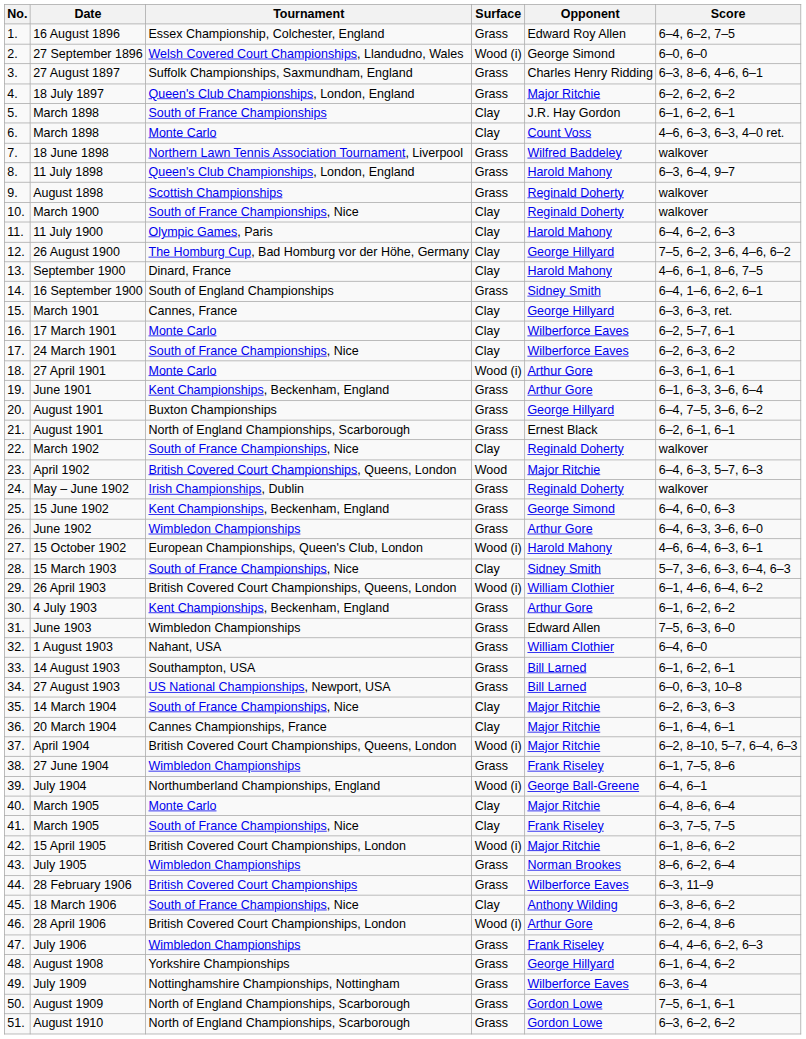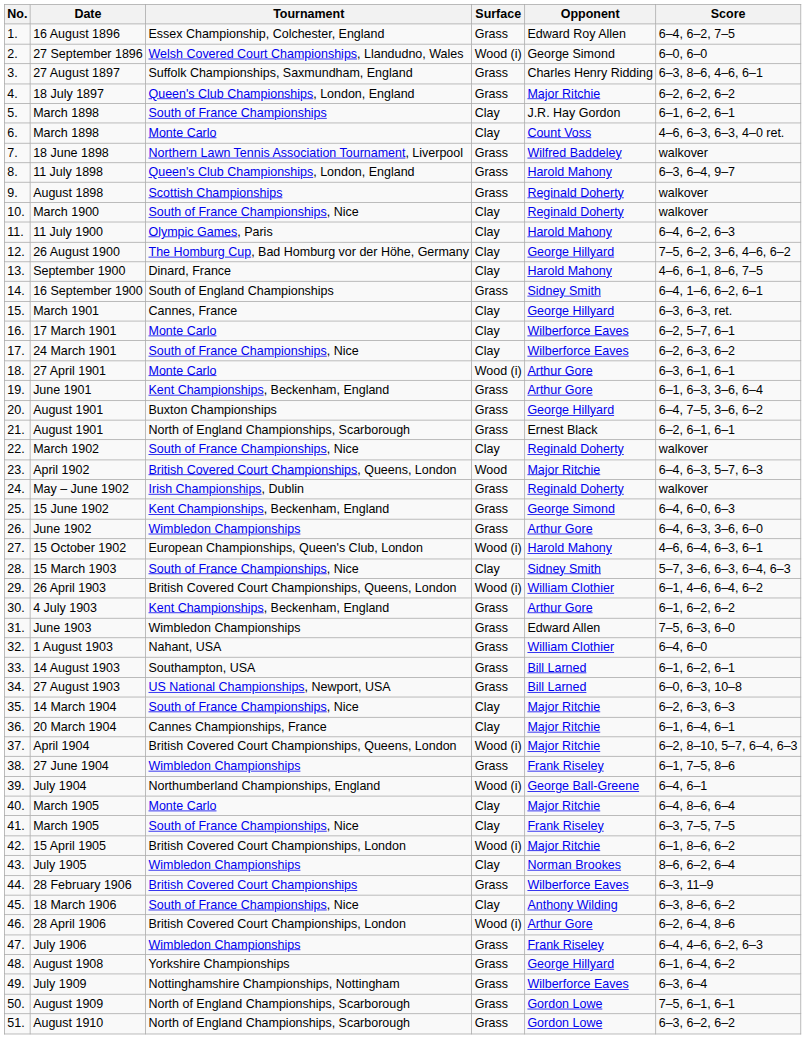 <table class="sortable wikitable">
 <tr>
 <th>No.</th>
 <th>Date</th>
 <th>Tournament</th>
 <th>Surface</th>
 <th>Opponent</th>
 <th>Score</th>
 </tr>
 <tr bgcolor=>
 <td>1.</td>
 <td>16 August 1896</td>
 <td>Essex Championship, Colchester, England</td>
 <td>Grass</td>
 <td>  Edward Roy Allen</td>
 <td>6–4, 6–2, 7–5</td>
 </tr>
 <tr bgcolor=>
 <td>2.</td>
 <td>27 September 1896</td>
 <td><a href='#'>Welsh Covered Court Championships</a>, Llandudno, Wales</td>
 <td>Wood (i)</td>
 <td> George Simond</td>
 <td>6–0, 6–0</td>
 </tr>
 <tr bgcolor=>
 <td>3.</td>
 <td>27 August 1897</td>
 <td>Suffolk Championships, Saxmundham, England</td>
 <td>Grass</td>
 <td>  Charles Henry Ridding</td>
 <td>6–3, 8–6, 4–6, 6–1</td>
 </tr>
 <tr bgcolor=>
 <td>4.</td>
 <td>18 July 1897</td>
 <td><a href='#'>Queen's Club Championships</a>, London, England</td>
 <td>Grass</td>
 <td> <a href='#'>Major Ritchie</a></td>
 <td>6–2, 6–2, 6–2</td>
 </tr>
 <tr bgcolor=>
 <td>5.</td>
 <td>March 1898</td>
 <td><a href='#'>South of France Championships</a></td>
 <td>Clay</td>
 <td> J.R. Hay Gordon</td>
 <td>6–1, 6–2, 6–1</td>
 </tr>
 <tr bgcolor=>
 <td>6.</td>
 <td>March 1898</td>
 <td><a href='#'>Monte Carlo</a></td>
 <td>Clay</td>
 <td> <a href='#'>Count Voss</a></td>
 <td>4–6, 6–3, 6–3, 4–0 ret.</td>
 </tr>
 <tr bgcolor=>
 <td>7.</td>
 <td>18 June 1898</td>
 <td><a href='#'>Northern Lawn Tennis Association Tournament</a>, Liverpool</td>
 <td>Grass</td>
 <td> <a href='#'>Wilfred Baddeley</a></td>
 <td>walkover</td>
 </tr>
 <tr bgcolor=>
 <td>8.</td>
 <td>11 July 1898</td>
 <td><a href='#'>Queen's Club Championships</a>, London, England</td>
 <td>Grass</td>
 <td> <a href='#'>Harold Mahony</a></td>
 <td>6–3, 6–4, 9–7</td>
 </tr>
 <tr bgcolor=>
 <td>9.</td>
 <td>August 1898</td>
 <td><a href='#'>Scottish Championships</a></td>
 <td>Grass</td>
 <td> <a href='#'>Reginald Doherty</a></td>
 <td>walkover</td>
 </tr>
 <tr bgcolor=>
 <td>10.</td>
 <td>March 1900</td>
 <td><a href='#'>South of France Championships</a>, Nice</td>
 <td>Clay</td>
 <td> <a href='#'>Reginald Doherty</a></td>
 <td>walkover</td>
 </tr>
 <tr bgcolor=>
 <td>11.</td>
 <td>11 July 1900</td>
 <td><a href='#'>Olympic Games</a>, Paris</td>
 <td>Clay</td>
 <td> <a href='#'>Harold Mahony</a></td>
 <td>6–4, 6–2, 6–3</td>
 </tr>
 <tr bgcolor=>
 <td>12.</td>
 <td>26 August 1900</td>
 <td><a href='#'>The Homburg Cup</a>, Bad Homburg vor der Höhe, Germany</td>
 <td>Clay</td>
 <td> <a href='#'>George Hillyard</a></td>
 <td>7–5, 6–2, 3–6, 4–6, 6–2</td>
 </tr>
 <tr bgcolor=>
 <td>13.</td>
 <td>September 1900</td>
 <td>Dinard, France</td>
 <td>Clay</td>
 <td> <a href='#'>Harold Mahony</a></td>
 <td>4–6, 6–1, 8–6, 7–5</td>
 </tr>
 <tr bgcolor=>
 <td>14.</td>
 <td>16 September 1900</td>
 <td>South of England Championships</td>
 <td>Grass</td>
 <td> <a href='#'>Sidney Smith</a></td>
 <td>6–4, 1–6, 6–2, 6–1</td>
 </tr>
 <tr bgcolor=>
 <td>15.</td>
 <td>March 1901</td>
 <td>Cannes, France</td>
 <td>Clay</td>
 <td> <a href='#'>George Hillyard</a></td>
 <td>6–3, 6–3, ret.</td>
 </tr>
 <tr bgcolor=>
 <td>16.</td>
 <td>17 March 1901</td>
 <td><a href='#'>Monte Carlo</a></td>
 <td>Clay</td>
 <td> <a href='#'>Wilberforce Eaves</a></td>
 <td>6–2, 5–7, 6–1</td>
 </tr>
 <tr bgcolor=>
 <td>17.</td>
 <td>24 March 1901</td>
 <td><a href='#'>South of France Championships</a>, Nice</td>
 <td>Clay</td>
 <td> <a href='#'>Wilberforce Eaves</a></td>
 <td>6–2, 6–3, 6–2</td>
 </tr>
 <tr bgcolor=>
 <td>18.</td>
 <td>27 April 1901</td>
 <td><a href='#'>Monte Carlo</a></td>
 <td>Wood (i)</td>
 <td> <a href='#'>Arthur Gore</a></td>
 <td>6–3, 6–1, 6–1</td>
 </tr>
 <tr bgcolor=>
 <td>19.</td>
 <td>June 1901</td>
 <td><a href='#'>Kent Championships</a>, Beckenham, England</td>
 <td>Grass</td>
 <td> <a href='#'>Arthur Gore</a></td>
 <td>6–1, 6–3, 3–6, 6–4</td>
 </tr>
 <tr bgcolor=>
 <td>20.</td>
 <td>August 1901</td>
 <td>Buxton Championships</td>
 <td>Grass</td>
 <td> <a href='#'>George Hillyard</a></td>
 <td>6–4, 7–5, 3–6, 6–2</td>
 </tr>
 <tr bgcolor=>
 <td>21.</td>
 <td>August 1901</td>
 <td>North of England Championships, Scarborough</td>
 <td>Grass</td>
 <td> Ernest Black</td>
 <td>6–2, 6–1, 6–1</td>
 </tr>
 <tr bgcolor=>
 <td>22.</td>
 <td>March 1902</td>
 <td><a href='#'>South of France Championships</a>, Nice</td>
 <td>Clay</td>
 <td> <a href='#'>Reginald Doherty</a></td>
 <td>walkover</td>
 </tr>
 <tr bgcolor=>
 <td>23.</td>
 <td>April 1902</td>
 <td><a href='#'>British Covered Court Championships</a>, Queens, London</td>
 <td>Wood</td>
 <td> <a href='#'>Major Ritchie</a></td>
 <td>6–4, 6–3, 5–7, 6–3</td>
 </tr>
 <tr bgcolor=>
 <td>24.</td>
 <td>May – June 1902</td>
 <td><a href='#'>Irish Championships</a>, Dublin</td>
 <td>Grass</td>
 <td> <a href='#'>Reginald Doherty</a></td>
 <td>walkover</td>
 </tr>
 <tr bgcolor=>
 <td>25.</td>
 <td>15 June 1902</td>
 <td><a href='#'>Kent Championships</a>, Beckenham, England</td>
 <td>Grass</td>
 <td> <a href='#'>George Simond</a></td>
 <td>6–4, 6–0, 6–3</td>
 </tr>
 <tr bgcolor=>
 <td>26.</td>
 <td>June 1902</td>
 <td><a href='#'>Wimbledon Championships</a></td>
 <td>Grass</td>
 <td> <a href='#'>Arthur Gore</a></td>
 <td>6–4, 6–3, 3–6, 6–0</td>
 </tr>
 <tr bgcolor=>
 <td>27.</td>
 <td>15 October 1902</td>
 <td>European Championships, Queen's Club, London</td>
 <td>Wood (i)</td>
 <td> <a href='#'>Harold Mahony</a></td>
 <td>4–6, 6–4, 6–3, 6–1</td>
 </tr>
 <tr bgcolor=>
 <td>28.</td>
 <td>15 March 1903</td>
 <td><a href='#'>South of France Championships</a>, Nice</td>
 <td>Clay</td>
 <td> <a href='#'>Sidney Smith</a></td>
 <td>5–7, 3–6, 6–3, 6–4, 6–3</td>
 </tr>
 <tr bgcolor=>
 <td>29.</td>
 <td>26 April 1903</td>
 <td>British Covered Court Championships, Queens, London</td>
 <td>Wood (i)</td>
 <td> <a href='#'>William Clothier</a></td>
 <td>6–1, 4–6, 6–4, 6–2</td>
 </tr>
 <tr bgcolor=>
 <td>30.</td>
 <td>4 July 1903</td>
 <td><a href='#'>Kent Championships</a>, Beckenham, England</td>
 <td>Grass</td>
 <td> <a href='#'>Arthur Gore</a></td>
 <td>6–1, 6–2, 6–2</td>
 </tr>
 <tr bgcolor=>
 <td>31.</td>
 <td>June 1903</td>
 <td>Wimbledon Championships</td>
 <td>Grass</td>
 <td> Edward Allen</td>
 <td>7–5, 6–3, 6–0</td>
 </tr>
 <tr bgcolor=>
 <td>32.</td>
 <td>1 August 1903</td>
 <td>Nahant, USA</td>
 <td>Grass</td>
 <td> <a href='#'>William Clothier</a></td>
 <td>6–4, 6–0</td>
 </tr>
 <tr bgcolor=>
 <td>33.</td>
 <td>14 August 1903</td>
 <td>Southampton, USA</td>
 <td>Grass</td>
 <td> <a href='#'>Bill Larned</a></td>
 <td>6–1, 6–2, 6–1</td>
 </tr>
 <tr bgcolor=>
 <td>34.</td>
 <td>27 August 1903</td>
 <td><a href='#'>US National Championships</a>, Newport, USA</td>
 <td>Grass</td>
 <td> <a href='#'>Bill Larned</a></td>
 <td>6–0, 6–3, 10–8</td>
 </tr>
 <tr bgcolor=>
 <td>35.</td>
 <td>14 March 1904</td>
 <td><a href='#'>South of France Championships</a>, Nice</td>
 <td>Clay</td>
 <td> <a href='#'>Major Ritchie</a></td>
 <td>6–2, 6–3, 6–3</td>
 </tr>
 <tr bgcolor=>
 <td>36.</td>
 <td>20 March 1904</td>
 <td>Cannes Championships, France</td>
 <td>Clay</td>
 <td> <a href='#'>Major Ritchie</a></td>
 <td>6–1, 6–4, 6–1</td>
 </tr>
 <tr bgcolor=>
 <td>37.</td>
 <td>April 1904</td>
 <td>British Covered Court Championships, Queens, London</td>
 <td>Wood (i)</td>
 <td> <a href='#'>Major Ritchie</a></td>
 <td>6–2, 8–10, 5–7, 6–4, 6–3</td>
 </tr>
 <tr bgcolor=>
 <td>38.</td>
 <td>27 June 1904</td>
 <td><a href='#'>Wimbledon Championships</a></td>
 <td>Grass</td>
 <td> <a href='#'>Frank Riseley</a></td>
 <td>6–1, 7–5, 8–6</td>
 </tr>
 <tr bgcolor=>
 <td>39.</td>
 <td>July 1904</td>
 <td>Northumberland Championships, England</td>
 <td>Wood (i)</td>
 <td> <a href='#'>George Ball-Greene</a></td>
 <td>6–4, 6–1</td>
 </tr>
 <tr bgcolor=>
 <td>40.</td>
 <td>March 1905</td>
 <td><a href='#'>Monte Carlo</a></td>
 <td>Clay</td>
 <td> <a href='#'>Major Ritchie</a></td>
 <td>6–4, 8–6, 6–4</td>
 </tr>
 <tr bgcolor=>
 <td>41.</td>
 <td>March 1905</td>
 <td><a href='#'>South of France Championships</a>, Nice</td>
 <td>Clay</td>
 <td> <a href='#'>Frank Riseley</a></td>
 <td>6–3, 7–5, 7–5</td>
 </tr>
 <tr bgcolor=>
 <td>42.</td>
 <td>15 April 1905</td>
 <td>British Covered Court Championships, London</td>
 <td>Wood (i)</td>
 <td> <a href='#'>Major Ritchie</a></td>
 <td>6–1, 8–6, 6–2</td>
 </tr>
 <tr bgcolor=>
 <td>43.</td>
 <td>July 1905</td>
 <td><a href='#'>Wimbledon Championships</a></td>
-<td>Grass</td>
+<td>Clay</td>
 <td> <a href='#'>Norman Brookes</a></td>
 <td>8–6, 6–2, 6–4</td>
 </tr>
 <tr bgcolor=>
 <td>44.</td>
 <td>28 February 1906</td>
 <td><a href='#'>British Covered Court Championships</a></td>
 <td>Grass</td>
 <td> <a href='#'>Wilberforce Eaves</a></td>
 <td>6–3, 11–9</td>
 </tr>
 <tr bgcolor=>
 <td>45.</td>
 <td>18 March 1906</td>
 <td><a href='#'>South of France Championships</a>, Nice</td>
 <td>Clay</td>
 <td> <a href='#'>Anthony Wilding</a></td>
 <td>6–3, 8–6, 6–2</td>
 </tr>
 <tr bgcolor=>
 <td>46.</td>
 <td>28 April 1906</td>
 <td>British Covered Court Championships, London</td>
 <td>Wood (i)</td>
 <td> <a href='#'>Arthur Gore</a></td>
 <td>6–2, 6–4, 8–6</td>
 </tr>
 <tr bgcolor=>
 <td>47.</td>
 <td>July 1906</td>
 <td><a href='#'>Wimbledon Championships</a></td>
 <td>Grass</td>
 <td> <a href='#'>Frank Riseley</a></td>
 <td>6–4, 4–6, 6–2, 6–3</td>
 </tr>
 <tr bgcolor=>
 <td>48.</td>
 <td>August 1908</td>
 <td>Yorkshire Championships</td>
 <td>Grass</td>
 <td> <a href='#'>George Hillyard</a></td>
 <td>6–1, 6–4, 6–2</td>
 </tr>
 <tr bgcolor=>
 <td>49.</td>
 <td>July 1909</td>
 <td>Nottinghamshire Championships, Nottingham</td>
 <td>Grass</td>
 <td> <a href='#'>Wilberforce Eaves</a></td>
 <td>6–3, 6–4</td>
 </tr>
 <tr bgcolor=>
 <td>50.</td>
 <td>August 1909</td>
 <td>North of England Championships, Scarborough</td>
 <td>Grass</td>
 <td> <a href='#'>Gordon Lowe</a></td>
 <td>7–5, 6–1, 6–1</td>
 </tr>
 <tr bgcolor=>
 <td>51.</td>
 <td>August 1910</td>
 <td>North of England Championships, Scarborough</td>
 <td>Grass</td>
 <td> <a href='#'>Gordon Lowe</a></td>
 <td>6–3, 6–2, 6–2</td>
 </tr>
 </table>
